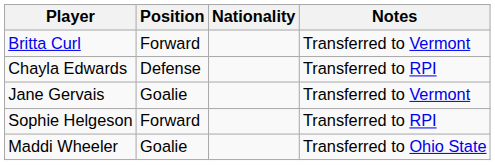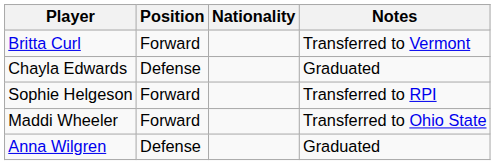 <table class="wikitable">
 <tr>
 <th>Player</th>
 <th>Position</th>
 <th>Nationality</th>
 <th>Notes</th>
 </tr>
 <tr>
 <td><a href='#'>Britta Curl</a></td>
 <td>Forward</td>
 <td></td>
 <td>Transferred to <a href='#'>Vermont</a></td>
 </tr>
 <tr>
 <td>Chayla Edwards</td>
 <td>Defense</td>
 <td></td>
-<td>Transferred to <a href='#'>RPI</a></td>
-</tr>
-<tr>
-<td>Jane Gervais</td>
-<td>Goalie</td>
-<td></td>
-<td>Transferred to <a href='#'>Vermont</a></td>
+<td>Graduated</td>
 </tr>
 <tr>
 <td>Sophie Helgeson</td>
 <td>Forward</td>
 <td></td>
 <td>Transferred to <a href='#'>RPI</a></td>
 </tr>
 <tr>
 <td>Maddi Wheeler</td>
-<td>Goalie</td>
+<td>Forward</td>
 <td></td>
 <td>Transferred to <a href='#'>Ohio State</a></td>
 </tr>
+<tr>
+<td><a href='#'>Anna Wilgren</a></td>
+<td>Defense</td>
+<td></td>
+<td>Graduated</td>
+</tr>
 </table>
